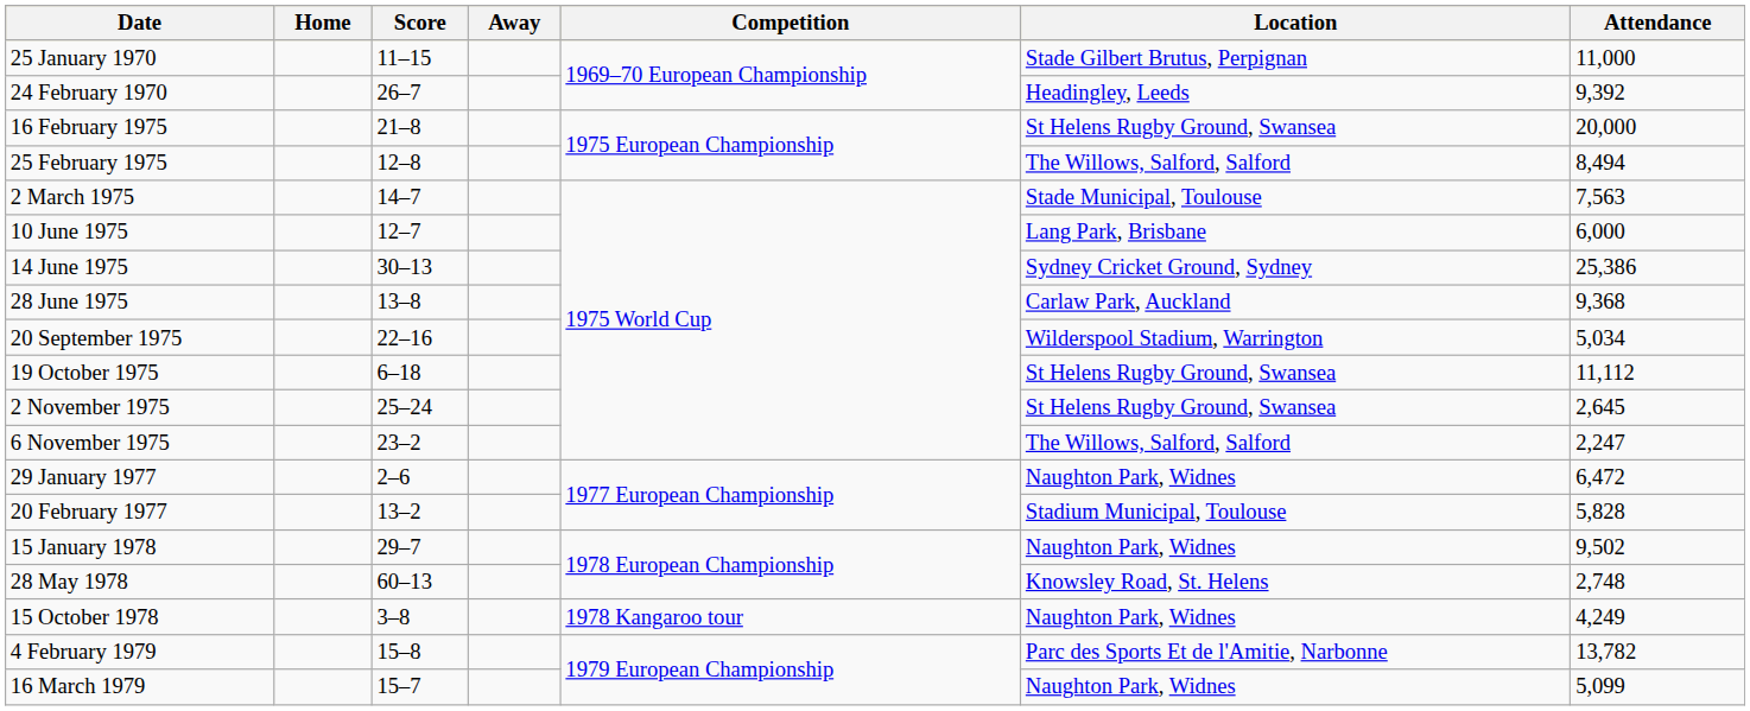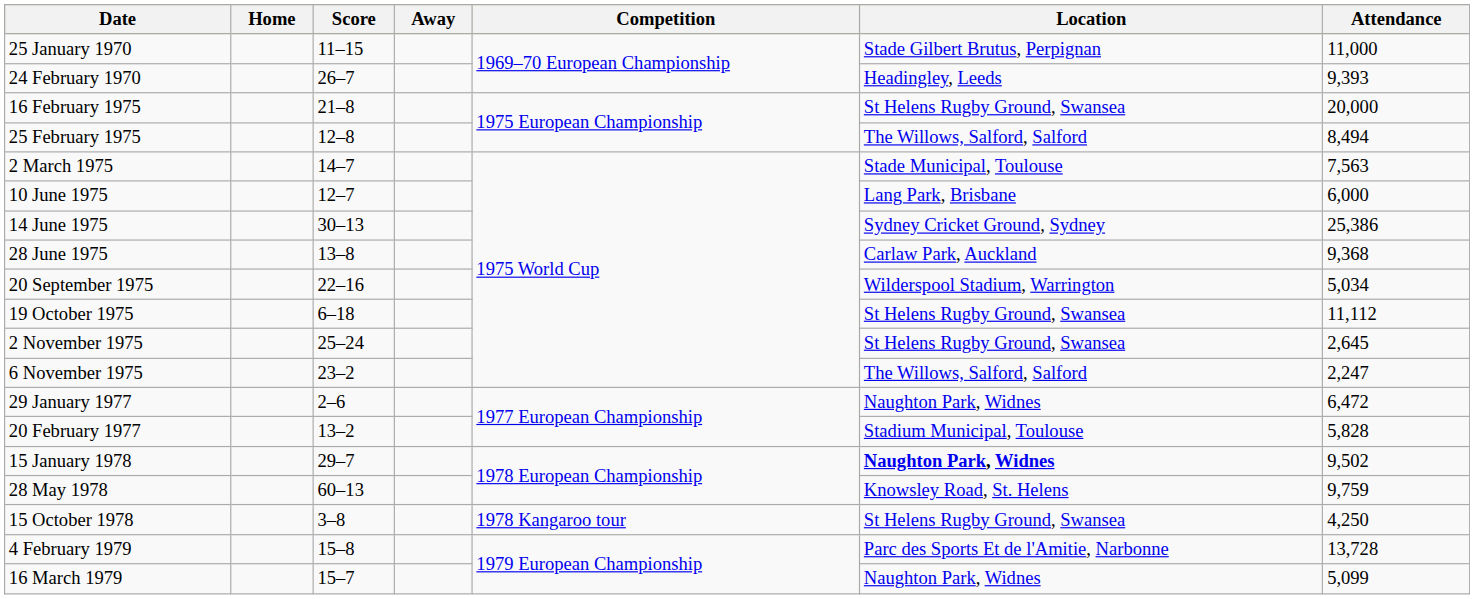 <table class="wikitable" width=100%>
 <tr bgcolor=#bdb76b>
 <th>Date</th>
 <th>Home</th>
 <th>Score</th>
 <th>Away</th>
 <th>Competition</th>
 <th>Location</th>
 <th>Attendance</th>
 </tr>
 <tr>
 <td>25 January 1970</td>
 <td></td>
 <td>11–15</td>
 <td></td>
 <td rowspan=2><a href='#'>1969–70 European Championship</a></td>
 <td><a href='#'>Stade Gilbert Brutus</a>, <a href='#'>Perpignan</a></td>
 <td>11,000</td>
 </tr>
 <tr>
 <td>24 February 1970</td>
 <td></td>
 <td>26–7</td>
 <td></td>
 <td><a href='#'>Headingley</a>, <a href='#'>Leeds</a></td>
-<td>9,392</td>
+<td>9,393</td>
 </tr>
 <tr>
 <td>16 February 1975</td>
 <td></td>
 <td>21–8</td>
 <td></td>
 <td rowspan=2><a href='#'>1975 European Championship</a></td>
 <td><a href='#'>St Helens Rugby Ground</a>, <a href='#'>Swansea</a></td>
 <td>20,000</td>
 </tr>
 <tr>
 <td>25 February 1975</td>
 <td></td>
 <td>12–8</td>
 <td></td>
 <td><a href='#'>The Willows, Salford</a>, <a href='#'>Salford</a></td>
 <td>8,494</td>
 </tr>
 <tr>
 <td>2 March 1975</td>
 <td></td>
 <td>14–7</td>
 <td></td>
 <td rowspan=8><a href='#'>1975 World Cup</a></td>
 <td><a href='#'>Stade Municipal</a>, <a href='#'>Toulouse</a></td>
 <td>7,563</td>
 </tr>
 <tr>
 <td>10 June 1975</td>
 <td></td>
 <td>12–7</td>
 <td></td>
 <td><a href='#'>Lang Park</a>, <a href='#'>Brisbane</a></td>
 <td>6,000</td>
 </tr>
 <tr>
 <td>14 June 1975</td>
 <td></td>
 <td>30–13</td>
 <td></td>
 <td><a href='#'>Sydney Cricket Ground</a>, <a href='#'>Sydney</a></td>
 <td>25,386</td>
 </tr>
 <tr>
 <td>28 June 1975</td>
 <td></td>
 <td>13–8</td>
 <td></td>
 <td><a href='#'>Carlaw Park</a>, <a href='#'>Auckland</a></td>
 <td>9,368</td>
 </tr>
 <tr>
 <td>20 September 1975</td>
 <td></td>
 <td>22–16</td>
 <td></td>
 <td><a href='#'>Wilderspool Stadium</a>, <a href='#'>Warrington</a></td>
 <td>5,034</td>
 </tr>
 <tr>
 <td>19 October 1975</td>
 <td></td>
 <td>6–18</td>
 <td></td>
 <td><a href='#'>St Helens Rugby Ground</a>, <a href='#'>Swansea</a></td>
 <td>11,112</td>
 </tr>
 <tr>
 <td>2 November 1975</td>
 <td></td>
 <td>25–24</td>
 <td></td>
 <td><a href='#'>St Helens Rugby Ground</a>, <a href='#'>Swansea</a></td>
 <td>2,645</td>
 </tr>
 <tr>
 <td>6 November 1975</td>
 <td></td>
 <td>23–2</td>
 <td></td>
 <td><a href='#'>The Willows, Salford</a>, <a href='#'>Salford</a></td>
 <td>2,247</td>
 </tr>
 <tr>
 <td>29 January 1977</td>
 <td></td>
 <td>2–6</td>
 <td></td>
 <td rowspan=2><a href='#'>1977 European Championship</a></td>
 <td><a href='#'>Naughton Park</a>, <a href='#'>Widnes</a></td>
 <td>6,472</td>
 </tr>
 <tr>
 <td>20 February 1977</td>
 <td></td>
 <td>13–2</td>
 <td></td>
 <td><a href='#'>Stadium Municipal</a>, <a href='#'>Toulouse</a></td>
 <td>5,828</td>
 </tr>
 <tr>
 <td>15 January 1978</td>
 <td></td>
 <td>29–7</td>
 <td></td>
 <td rowspan=2><a href='#'>1978 European Championship</a></td>
-<td><a href='#'>Naughton Park</a>, <a href='#'>Widnes</a></td>
+<td><strong><a href='#'>Naughton Park</a>, <a href='#'>Widnes</a></strong></td>
 <td>9,502</td>
 </tr>
 <tr>
 <td>28 May 1978</td>
 <td></td>
 <td>60–13</td>
 <td></td>
 <td><a href='#'>Knowsley Road</a>, <a href='#'>St. Helens</a></td>
-<td>2,748</td>
+<td>9,759</td>
 </tr>
 <tr>
 <td>15 October 1978</td>
 <td></td>
 <td>3–8</td>
 <td></td>
 <td><a href='#'>1978 Kangaroo tour</a></td>
-<td><a href='#'>Naughton Park</a>, <a href='#'>Widnes</a></td>
-<td>4,249</td>
+<td><a href='#'>St Helens Rugby Ground</a>, <a href='#'>Swansea</a></td>
+<td>4,250</td>
 </tr>
 <tr>
 <td>4 February 1979</td>
 <td></td>
 <td>15–8</td>
 <td></td>
 <td rowspan=2><a href='#'>1979 European Championship</a></td>
 <td><a href='#'>Parc des Sports Et de l'Amitie</a>, <a href='#'>Narbonne</a></td>
-<td>13,782</td>
+<td>13,728</td>
 </tr>
 <tr>
 <td>16 March 1979</td>
 <td></td>
 <td>15–7</td>
 <td></td>
 <td><a href='#'>Naughton Park</a>, <a href='#'>Widnes</a></td>
 <td>5,099</td>
 </tr>
 </table>
